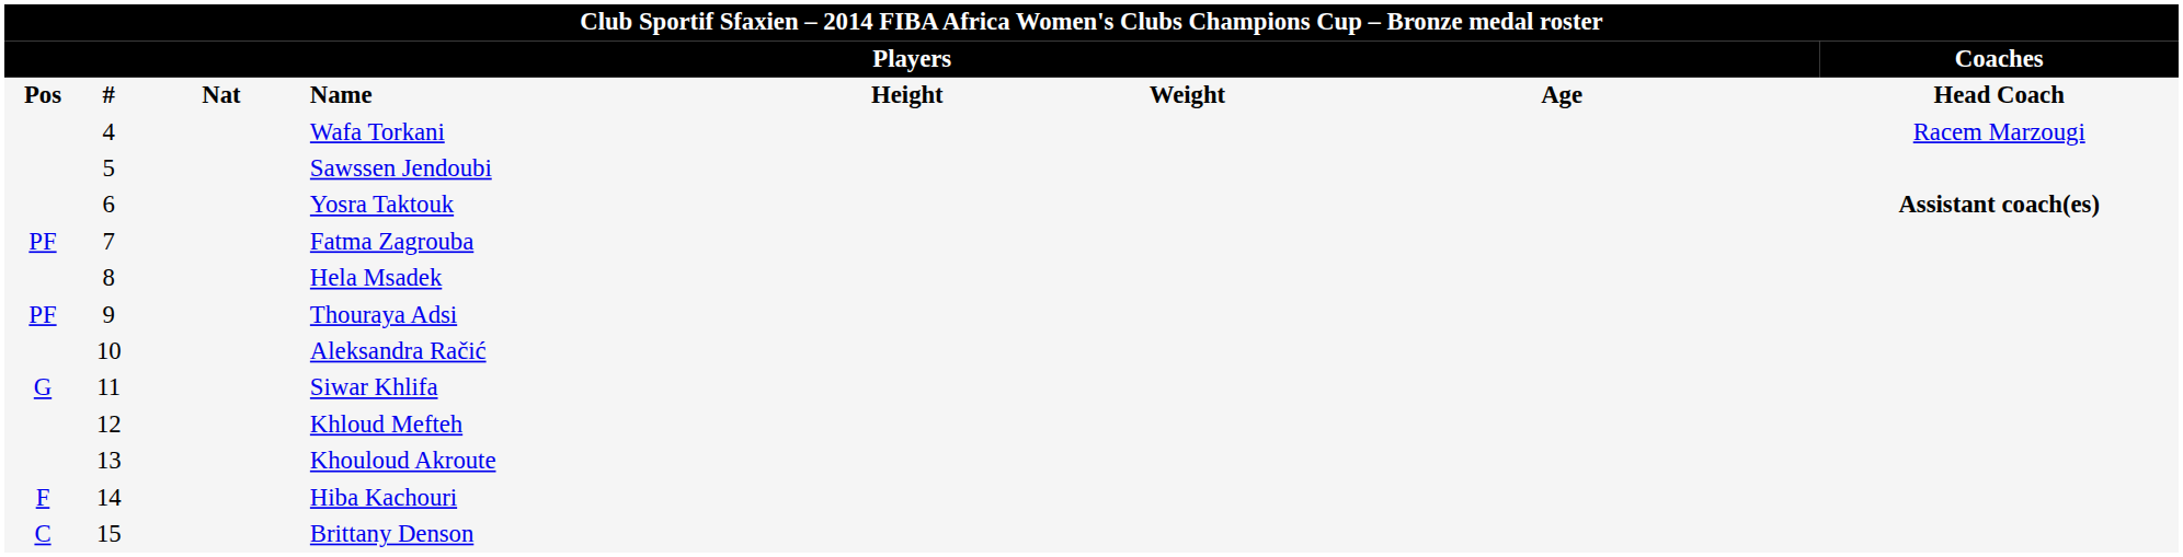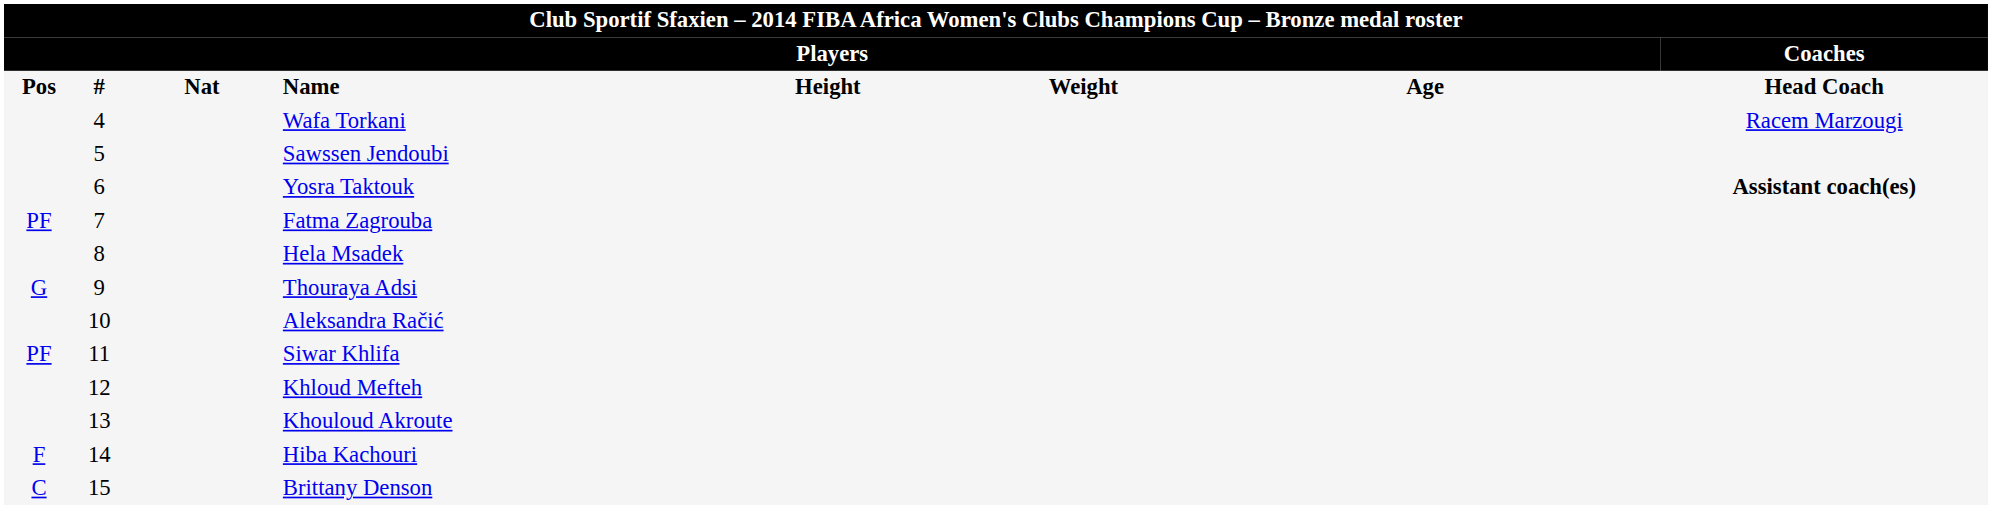 <table border=0 cellpadding=2 cellspacing=0  |- bgcolor=#f5f5f5 style="text-align:center; font-size:85%;" width=75%>
 <tr>
 <td colspan="8" style="background: black; color: white"><strong>Club Sportif Sfaxien – 2014 FIBA Africa Women's Clubs Champions Cup – Bronze medal roster</strong></td>
 </tr>
 <tr>
 <td colspan="7" style="background: black; color: white"><strong>Players</strong></td>
 <td style="background: black; color: white"><strong>Coaches</strong></td>
 </tr>
 <tr style="background=#f5f5f5; color: black">
 <th width=5px>Pos</th>
 <th width=5px>#</th>
 <th width=50px>Nat</th>
 <th width=135px align=left>Name</th>
 <th width=100px>Height</th>
 <th width=70px>Weight</th>
 <th width=160px>Age</th>
 <th width=110px>Head Coach</th>
 </tr>
 <tr>
 <td></td>
 <td>4</td>
 <td></td>
 <td align=left><a href='#'>Wafa Torkani</a></td>
 <td></td>
 <td></td>
 <td><span></span></td>
 <td> <a href='#'>Racem Marzougi</a></td>
 </tr>
 <tr>
 <td></td>
 <td>5</td>
 <td></td>
 <td align=left><a href='#'>Sawssen Jendoubi</a></td>
 <td></td>
 <td></td>
 <td><span></span></td>
 </tr>
 <tr>
 <td></td>
 <td>6</td>
 <td></td>
 <td align=left><a href='#'>Yosra Taktouk</a></td>
 <td></td>
 <td></td>
 <td><span></span></td>
 <td><strong>Assistant coach(es)</strong></td>
 </tr>
 <tr>
 <td><a href='#'>PF</a></td>
 <td>7</td>
 <td></td>
 <td align=left><a href='#'>Fatma Zagrouba</a></td>
 <td><span></span></td>
 <td></td>
 <td><span></span></td>
 </tr>
 <tr>
 <td></td>
 <td>8</td>
 <td></td>
 <td align=left><a href='#'>Hela Msadek</a></td>
 <td></td>
 <td></td>
 <td><span></span></td>
 </tr>
 <tr>
-<td><a href='#'>PF</a></td>
+<td><a href='#'>G</a></td>
 <td>9</td>
 <td></td>
 <td align=left><a href='#'>Thouraya Adsi</a></td>
 <td><span></span></td>
 <td></td>
 <td><span></span></td>
 </tr>
 <tr>
 <td></td>
 <td>10</td>
 <td></td>
 <td align=left><a href='#'>Aleksandra Račić</a></td>
 <td><span></span></td>
 <td></td>
 <td><span></span></td>
 </tr>
 <tr>
-<td><a href='#'>G</a></td>
+<td><a href='#'>PF</a></td>
 <td>11</td>
 <td></td>
 <td align=left><a href='#'>Siwar Khlifa</a></td>
 <td><span></span></td>
 <td></td>
 <td><span></span></td>
 </tr>
 <tr>
 <td></td>
 <td>12</td>
 <td></td>
 <td align=left><a href='#'>Khloud Mefteh</a></td>
 <td></td>
 <td></td>
 <td><span></span></td>
 </tr>
 <tr>
 <td></td>
 <td>13</td>
 <td></td>
 <td align=left><a href='#'>Khouloud Akroute</a></td>
 <td></td>
 <td></td>
 <td><span></span></td>
 </tr>
 <tr>
 <td><a href='#'>F</a></td>
 <td>14</td>
 <td></td>
 <td align=left><a href='#'>Hiba Kachouri</a></td>
 <td><span></span></td>
 <td></td>
 <td><span></span></td>
 </tr>
 <tr>
 <td><a href='#'>C</a></td>
 <td>15</td>
 <td></td>
 <td align=left><a href='#'>Brittany Denson</a></td>
 <td><span></span></td>
 <td></td>
 <td><span></span></td>
 </tr>
 </table>
